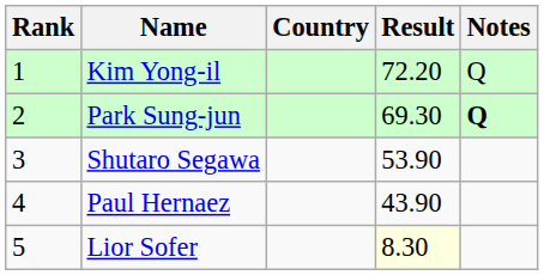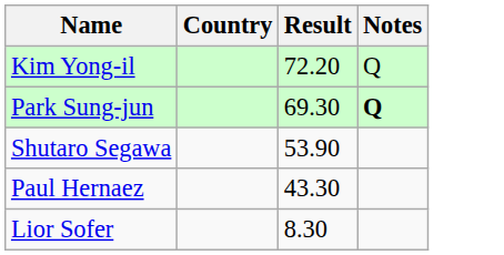 <table class="wikitable" style="font-size:95%" style="text-align:center; width:35em;">
 <tr>
-<th>Rank</th>
 <th>Name</th>
 <th>Country</th>
 <th>Result</th>
 <th>Notes</th>
 </tr>
 <tr bgcolor=ccffcc>
-<td>1</td>
 <td align=left><a href='#'>Kim Yong-il</a></td>
 <td align="left"></td>
 <td>72.20</td>
 <td>Q</td>
 </tr>
 <tr bgcolor=ccffcc>
-<td>2</td>
 <td align=left><a href='#'>Park Sung-jun</a></td>
 <td align="left"></td>
 <td>69.30</td>
 <td><strong>Q</strong></td>
 </tr>
 <tr>
-<td>3</td>
 <td align=left><a href='#'>Shutaro Segawa</a></td>
 <td align="left"></td>
 <td>53.90</td>
 <td></td>
 </tr>
 <tr>
-<td>4</td>
 <td align=left><a href='#'>Paul Hernaez</a></td>
 <td align=left></td>
-<td>43.90</td>
+<td>43.30</td>
 <td></td>
 </tr>
 <tr>
-<td>5</td>
 <td align=left><a href='#'>Lior Sofer</a></td>
 <td align=left></td>
-<td style="background: lightyellow;">8.30</td>
+<td>8.30</td>
 <td></td>
 </tr>
 </table>
